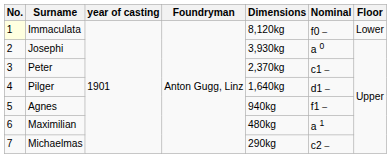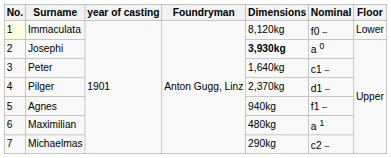 <table class="wikitable">
 <tr>
 <th>No.</th>
 <th>Surname</th>
 <th>year of casting</th>
 <th>Foundryman</th>
 <th>Dimensions</th>
 <th>Nominal</th>
 <th>Floor</th>
 </tr>
 <tr>
 <td style="background: lightyellow;">1</td>
 <td>Immaculata</td>
 <td rowspan="7">1901</td>
 <td rowspan="7">Anton Gugg, Linz</td>
 <td>8,120kg</td>
 <td>f0 <sup>_</sup></td>
 <td>Lower</td>
 </tr>
 <tr>
 <td>2</td>
 <td>Josephi</td>
-<td>3,930kg</td>
+<td><strong>3,930kg</strong></td>
 <td>a <sup>0</sup></td>
 <td rowspan="6">Upper</td>
 </tr>
 <tr>
 <td>3</td>
 <td>Peter</td>
-<td>2,370kg</td>
+<td>1,640kg</td>
 <td>c1 <sup>_</sup></td>
 </tr>
 <tr>
 <td>4</td>
 <td>Pilger</td>
-<td>1,640kg</td>
+<td>2,370kg</td>
 <td>d1 <sup>_</sup></td>
 </tr>
 <tr>
 <td>5</td>
 <td>Agnes</td>
 <td>940kg</td>
 <td>f1 <sup>_</sup></td>
 </tr>
 <tr>
 <td>6</td>
 <td>Maximilian</td>
 <td>480kg</td>
 <td>a <sup>1</sup></td>
 </tr>
 <tr>
 <td>7</td>
 <td>Michaelmas</td>
 <td>290kg</td>
 <td>c2 <sup>_</sup></td>
 </tr>
 </table>
